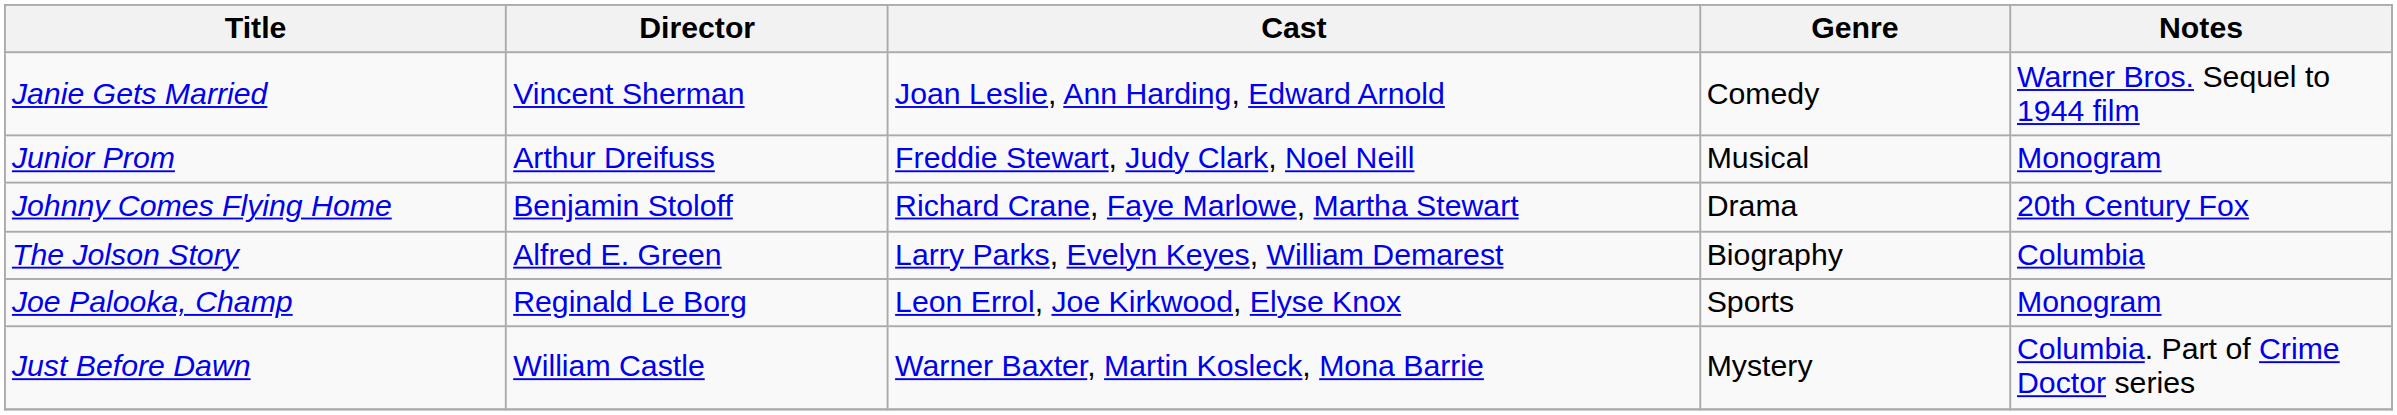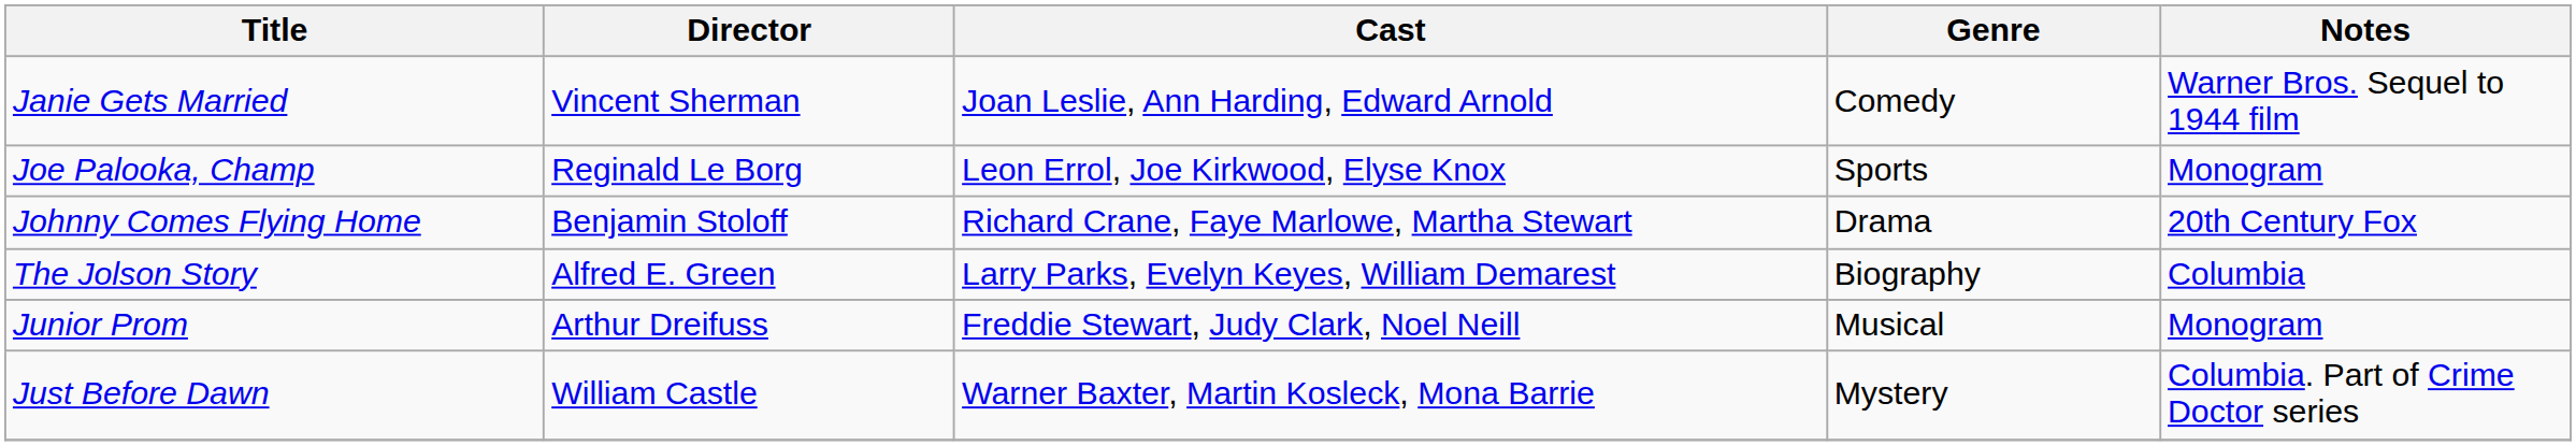 <table class="wikitable" style="width:100%;">
 <tr>
 <th style="width:21%;">Title</th>
 <th style="width:16%;">Director</th>
 <th style="width:34%;">Cast</th>
 <th style="width:13%;">Genre</th>
 <th style="width:16%;">Notes</th>
 </tr>
 <tr>
 <td><em><a href='#'>Janie Gets Married</a></em></td>
 <td><a href='#'>Vincent Sherman</a></td>
 <td><a href='#'>Joan Leslie</a>, <a href='#'>Ann Harding</a>, <a href='#'>Edward Arnold</a></td>
 <td>Comedy</td>
 <td><a href='#'>Warner Bros.</a> Sequel to <a href='#'>1944 film</a></td>
 </tr>
 <tr>
-<td><em><a href='#'>Junior Prom</a></em></td>
-<td><a href='#'>Arthur Dreifuss</a></td>
-<td><a href='#'>Freddie Stewart</a>, <a href='#'>Judy Clark</a>, <a href='#'>Noel Neill</a></td>
-<td>Musical</td>
+<td><em><a href='#'>Joe Palooka, Champ</a></em></td>
+<td><a href='#'>Reginald Le Borg</a></td>
+<td><a href='#'>Leon Errol</a>, <a href='#'>Joe Kirkwood</a>, <a href='#'>Elyse Knox</a></td>
+<td>Sports</td>
 <td><a href='#'>Monogram</a></td>
 </tr>
 <tr>
 <td><em><a href='#'>Johnny Comes Flying Home</a></em></td>
 <td><a href='#'>Benjamin Stoloff</a></td>
 <td><a href='#'>Richard Crane</a>, <a href='#'>Faye Marlowe</a>, <a href='#'>Martha Stewart</a></td>
 <td>Drama</td>
 <td><a href='#'>20th Century Fox</a></td>
 </tr>
 <tr>
 <td><em><a href='#'>The Jolson Story</a></em></td>
 <td><a href='#'>Alfred E. Green</a></td>
 <td><a href='#'>Larry Parks</a>, <a href='#'>Evelyn Keyes</a>, <a href='#'>William Demarest</a></td>
 <td>Biography</td>
 <td><a href='#'>Columbia</a></td>
 </tr>
 <tr>
-<td><em><a href='#'>Joe Palooka, Champ</a></em></td>
-<td><a href='#'>Reginald Le Borg</a></td>
-<td><a href='#'>Leon Errol</a>, <a href='#'>Joe Kirkwood</a>, <a href='#'>Elyse Knox</a></td>
-<td>Sports</td>
+<td><em><a href='#'>Junior Prom</a></em></td>
+<td><a href='#'>Arthur Dreifuss</a></td>
+<td><a href='#'>Freddie Stewart</a>, <a href='#'>Judy Clark</a>, <a href='#'>Noel Neill</a></td>
+<td>Musical</td>
 <td><a href='#'>Monogram</a></td>
 </tr>
 <tr>
 <td><em><a href='#'>Just Before Dawn</a></em></td>
 <td><a href='#'>William Castle</a></td>
 <td><a href='#'>Warner Baxter</a>, <a href='#'>Martin Kosleck</a>, <a href='#'>Mona Barrie</a></td>
 <td>Mystery</td>
 <td><a href='#'>Columbia</a>. Part of <a href='#'>Crime Doctor</a> series</td>
 </tr>
 <tr>
 </tr>
 </table>
